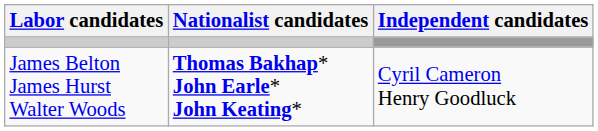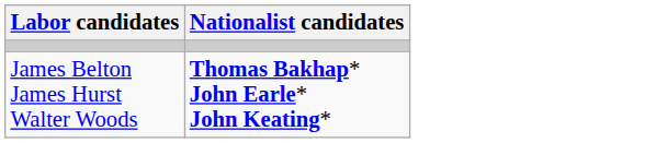 <table class="wikitable">
 <tr>
 <th><a href='#'>Labor</a> candidates</th>
 <th><a href='#'>Nationalist</a> candidates</th>
-<th><a href='#'>Independent</a> candidates</th>
 </tr>
 <tr bgcolor="#cccccc">
 <td></td>
 <td></td>
-<td bgcolor="#999999"></td>
 </tr>
 <tr>
 <td><a href='#'>James Belton</a><br><a href='#'>James Hurst</a><br><a href='#'>Walter Woods</a></td>
 <td><strong><a href='#'>Thomas Bakhap</a></strong>*<br><strong><a href='#'>John Earle</a></strong>*<br><strong><a href='#'>John Keating</a></strong>*</td>
-<td><a href='#'>Cyril Cameron</a><br>Henry Goodluck</td>
 </tr>
 </table>
